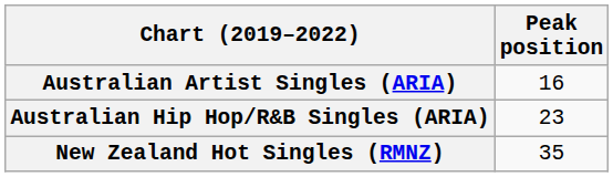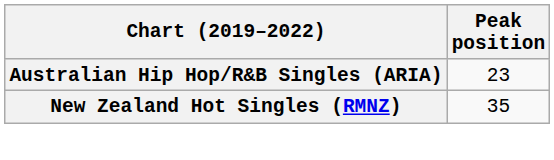 <table class="wikitable sortable plainrowheaders" style="text-align:center">
 <tr>
 <th scope="col">Chart (2019–2022)</th>
 <th scope="col">Peak<br>position</th>
-</tr>
-<tr>
-<th scope="row">Australian Artist Singles (<a href='#'>ARIA</a>)</th>
-<td>16</td>
 </tr>
 <tr>
 <th scope="row">Australian Hip Hop/R&B Singles (ARIA)</th>
 <td>23</td>
 </tr>
 <tr>
 <th scope="row">New Zealand Hot Singles (<a href='#'>RMNZ</a>)</th>
 <td>35</td>
 </tr>
 </table>
